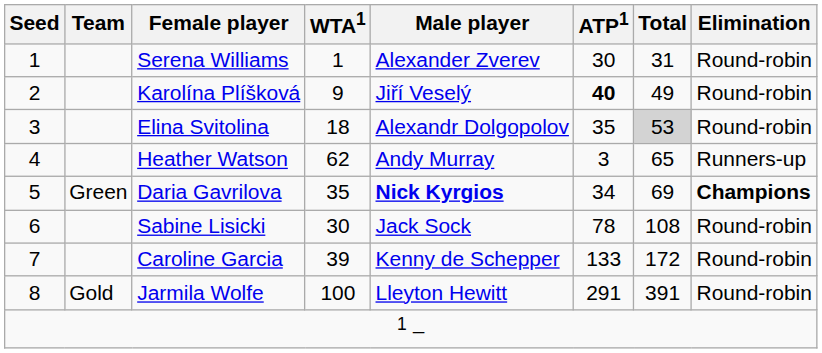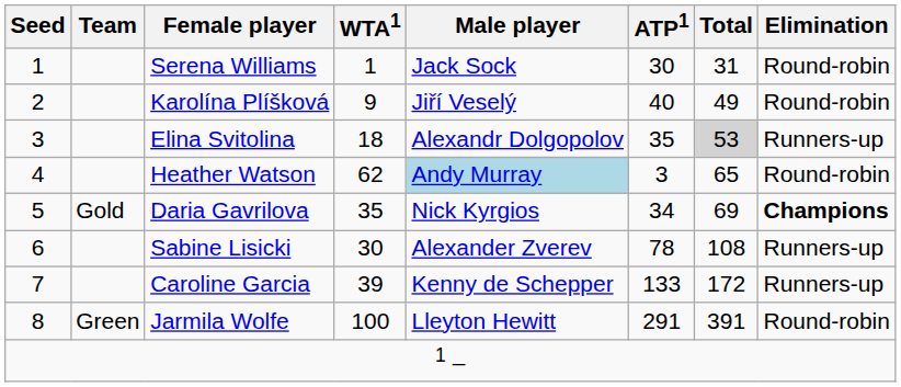 <table class="wikitable">
 <tr>
 <th>Seed</th>
 <th>Team</th>
 <th>Female player</th>
 <th>WTA<sup>1</sup></th>
 <th>Male player</th>
 <th>ATP<sup>1</sup></th>
 <th>Total</th>
 <th>Elimination</th>
 </tr>
 <tr>
 <td align=center>1</td>
 <td></td>
 <td><a href='#'>Serena Williams</a></td>
 <td align=center>1</td>
-<td><a href='#'>Alexander Zverev</a></td>
+<td><a href='#'>Jack Sock</a></td>
 <td align=center>30</td>
 <td align=center>31</td>
 <td>Round-robin</td>
 </tr>
 <tr>
 <td align=center>2</td>
 <td></td>
 <td><a href='#'>Karolína Plíšková</a></td>
 <td align=center>9</td>
 <td><a href='#'>Jiří Veselý</a></td>
-<td align=center><strong>40</strong></td>
+<td align=center>40</td>
 <td align=center>49</td>
 <td>Round-robin</td>
 </tr>
 <tr>
 <td align=center>3</td>
 <td></td>
 <td><a href='#'>Elina Svitolina</a></td>
 <td align=center>18</td>
 <td><a href='#'>Alexandr Dolgopolov</a></td>
 <td align=center>35</td>
 <td align=center style="background: lightgrey;">53</td>
-<td>Round-robin</td>
+<td>Runners-up</td>
 </tr>
 <tr>
 <td align=center>4</td>
 <td></td>
 <td><a href='#'>Heather Watson</a></td>
 <td align=center>62</td>
-<td><a href='#'>Andy Murray</a></td>
+<td style="background: lightblue;"><a href='#'>Andy Murray</a></td>
 <td align=center>3</td>
 <td align=center>65</td>
-<td>Runners-up</td>
+<td>Round-robin</td>
 </tr>
 <tr>
 <td align=center>5</td>
-<td> <span>Green</span></td>
+<td> <span>Gold</span></td>
 <td><a href='#'>Daria Gavrilova</a></td>
 <td align=center>35</td>
-<td><strong><a href='#'>Nick Kyrgios</a></strong></td>
+<td><a href='#'>Nick Kyrgios</a></td>
 <td align=center>34</td>
 <td align=center>69</td>
 <td><strong>Champions</strong></td>
 </tr>
 <tr>
 <td align=center>6</td>
 <td></td>
 <td><a href='#'>Sabine Lisicki</a></td>
 <td align=center>30</td>
-<td><a href='#'>Jack Sock</a></td>
+<td><a href='#'>Alexander Zverev</a></td>
 <td align=center>78</td>
 <td align=center>108</td>
-<td>Round-robin</td>
+<td>Runners-up</td>
 </tr>
 <tr>
 <td align=center>7</td>
 <td></td>
 <td><a href='#'>Caroline Garcia</a></td>
 <td align=center>39</td>
 <td><a href='#'>Kenny de Schepper</a></td>
 <td align=center>133</td>
 <td align=center>172</td>
-<td>Round-robin</td>
+<td>Runners-up</td>
 </tr>
 <tr>
 <td align=center>8</td>
-<td> <span>Gold</span></td>
+<td> <span>Green</span></td>
 <td><a href='#'>Jarmila Wolfe</a></td>
 <td align=center>100</td>
 <td><a href='#'>Lleyton Hewitt</a></td>
 <td align=center>291</td>
 <td align=center>391</td>
 <td>Round-robin</td>
 </tr>
 <tr>
 <td colspan=8 align=center><sup>1</sup> – </td>
 </tr>
 </table>
